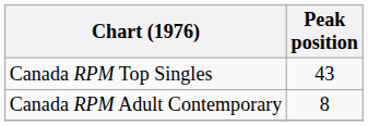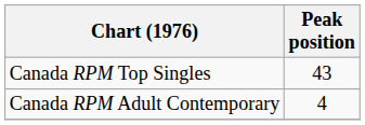 <table class="wikitable sortable">
 <tr>
 <th align="left">Chart (1976)</th>
 <th align="left">Peak<br>position</th>
 </tr>
 <tr>
 <td>Canada <em>RPM</em> Top Singles</td>
 <td style="text-align:center;">43</td>
 </tr>
 <tr>
 <td>Canada <em>RPM</em> Adult Contemporary</td>
-<td style="text-align:center;">8</td>
+<td style="text-align:center;">4</td>
 </tr>
 <tr>
 </tr>
 </table>
